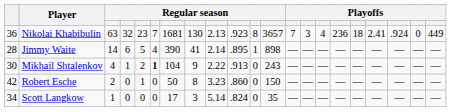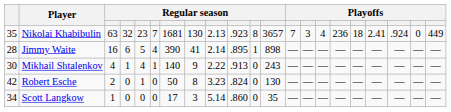 <table class="wikitable plainrowheaders" style="text-align:center;">
 <tr>
 <th scope="col" rowspan="2"></th>
 <th scope="col" rowspan="2">Player</th>
 <th scope=colgroup colspan=10>Regular season</th>
 <th scope=colgroup colspan=9>Playoffs</th>
 </tr>
 <tr>
 <th scope="col"></th>
 <th scope="col"></th>
 <th scope="col"></th>
 <th scope="col"></th>
 <th scope="col"></th>
 <th scope="col"></th>
 <th scope="col"></th>
 <th scope="col"></th>
 <th scope="col"></th>
 <th scope="col"></th>
 <th scope="col"></th>
 <th scope="col"></th>
 <th scope="col"></th>
 <th scope="col"></th>
 <th scope="col"></th>
 <th scope="col"></th>
 <th scope="col"></th>
 <th scope="col"></th>
 <th scope="col"></th>
 </tr>
 <tr>
-<td scope="row">36</td>
+<td scope="row">35</td>
 <td align="left"><a href='#'>Nikolai Khabibulin</a></td>
 <td>63</td>
 <td>32</td>
 <td>23</td>
 <td>7</td>
 <td>1681</td>
 <td>130</td>
 <td>2.13</td>
 <td>.923</td>
 <td>8</td>
 <td>3657</td>
 <td>7</td>
 <td>3</td>
 <td>4</td>
 <td>236</td>
 <td>18</td>
 <td>2.41</td>
 <td>.924</td>
 <td>0</td>
 <td>449</td>
 </tr>
 <tr>
 <td scope="row">28</td>
 <td align="left"><a href='#'>Jimmy Waite</a></td>
-<td>14</td>
+<td>16</td>
 <td>6</td>
 <td>5</td>
 <td>4</td>
 <td>390</td>
 <td>41</td>
 <td>2.14</td>
 <td>.895</td>
 <td>1</td>
 <td>898</td>
 <td>—</td>
 <td>—</td>
 <td>—</td>
 <td>—</td>
 <td>—</td>
 <td>—</td>
 <td>—</td>
 <td>—</td>
 <td>—</td>
 </tr>
 <tr>
 <td scope="row">30</td>
 <td align="left"><a href='#'>Mikhail Shtalenkov</a></td>
 <td>4</td>
 <td>1</td>
-<td>2</td>
-<td><strong>1</strong></td>
-<td>104</td>
+<td>4</td>
+<td>1</td>
+<td>140</td>
 <td>9</td>
 <td>2.22</td>
 <td>.913</td>
 <td>0</td>
 <td>243</td>
 <td>—</td>
 <td>—</td>
 <td>—</td>
 <td>—</td>
 <td>—</td>
 <td>—</td>
 <td>—</td>
 <td>—</td>
 <td>—</td>
 </tr>
 <tr>
 <td scope="row">42</td>
 <td align="left"><a href='#'>Robert Esche</a></td>
 <td>2</td>
 <td>0</td>
 <td>1</td>
 <td>0</td>
 <td>50</td>
 <td>8</td>
 <td>3.23</td>
-<td>.860</td>
+<td>.824</td>
 <td>0</td>
-<td>150</td>
+<td>130</td>
 <td>—</td>
 <td>—</td>
 <td>—</td>
 <td>—</td>
 <td>—</td>
 <td>—</td>
 <td>—</td>
 <td>—</td>
 <td>—</td>
 </tr>
 <tr>
 <td scope="row">34</td>
 <td align="left"><a href='#'>Scott Langkow</a></td>
 <td>1</td>
 <td>0</td>
 <td>0</td>
 <td>0</td>
 <td>17</td>
 <td>3</td>
 <td>5.14</td>
-<td>.824</td>
+<td>.860</td>
 <td>0</td>
 <td>35</td>
 <td>—</td>
 <td>—</td>
 <td>—</td>
 <td>—</td>
 <td>—</td>
 <td>—</td>
 <td>—</td>
 <td>—</td>
 <td>—</td>
 </tr>
 </table>
